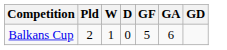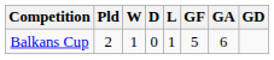 <table class="wikitable sortable" style="text-align: center;">
 <tr>
 <th>Competition</th>
 <th>Pld</th>
 <th>W</th>
 <th>D</th>
+<th>L</th>
 <th>GF</th>
 <th>GA</th>
 <th>GD</th>
 </tr>
 <tr>
 <td align=center><a href='#'>Balkans Cup</a></td>
 <td>2</td>
 <td>1</td>
 <td>0</td>
+<td>1</td>
 <td>5</td>
 <td>6</td>
 <td></td>
 </tr>
 </table>
